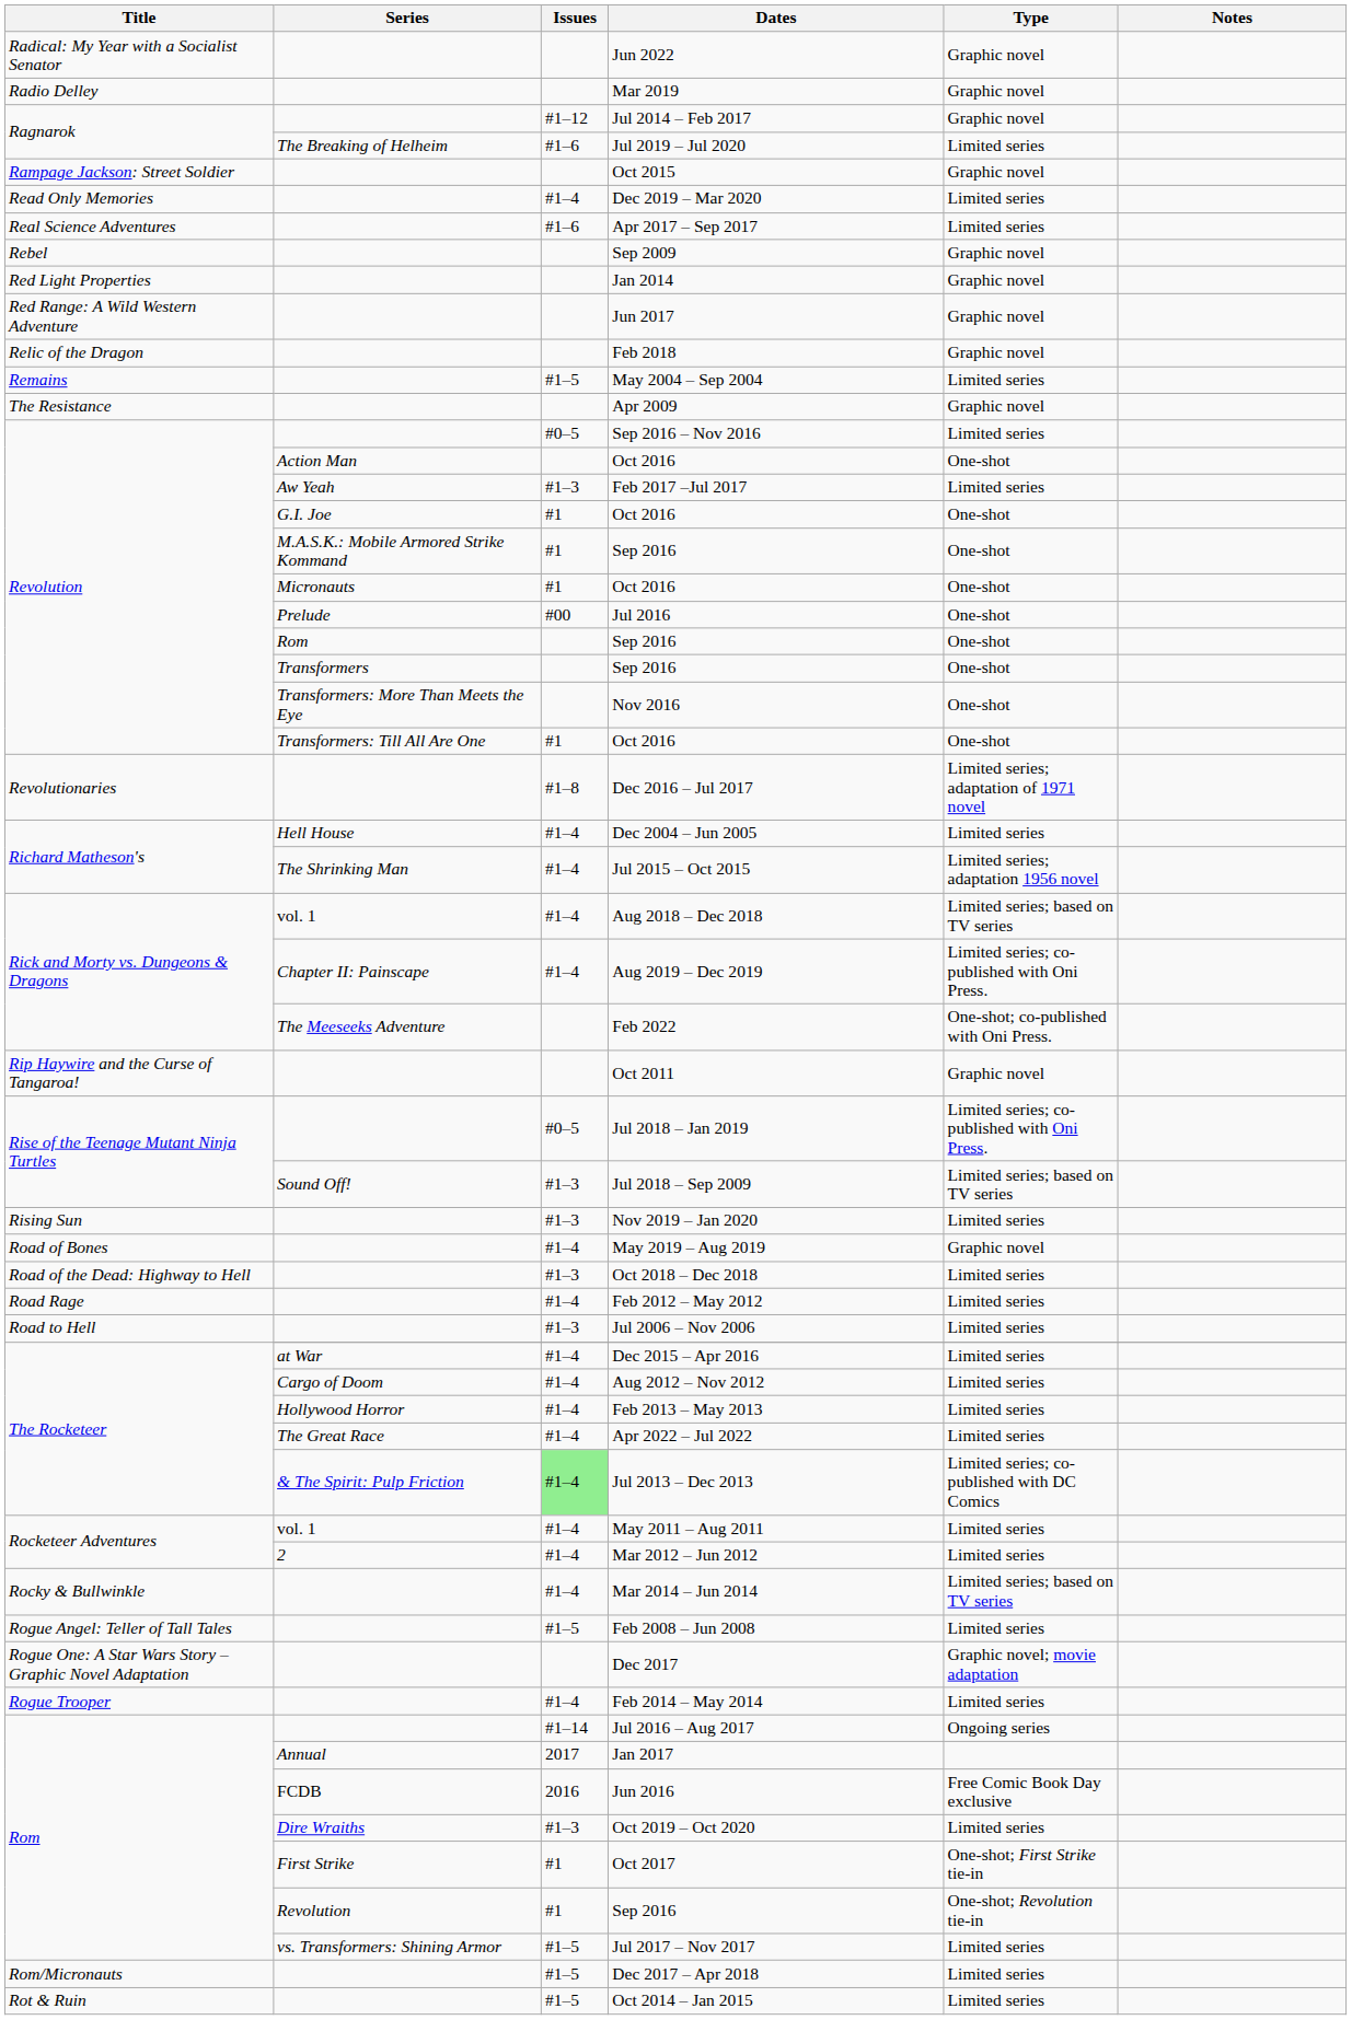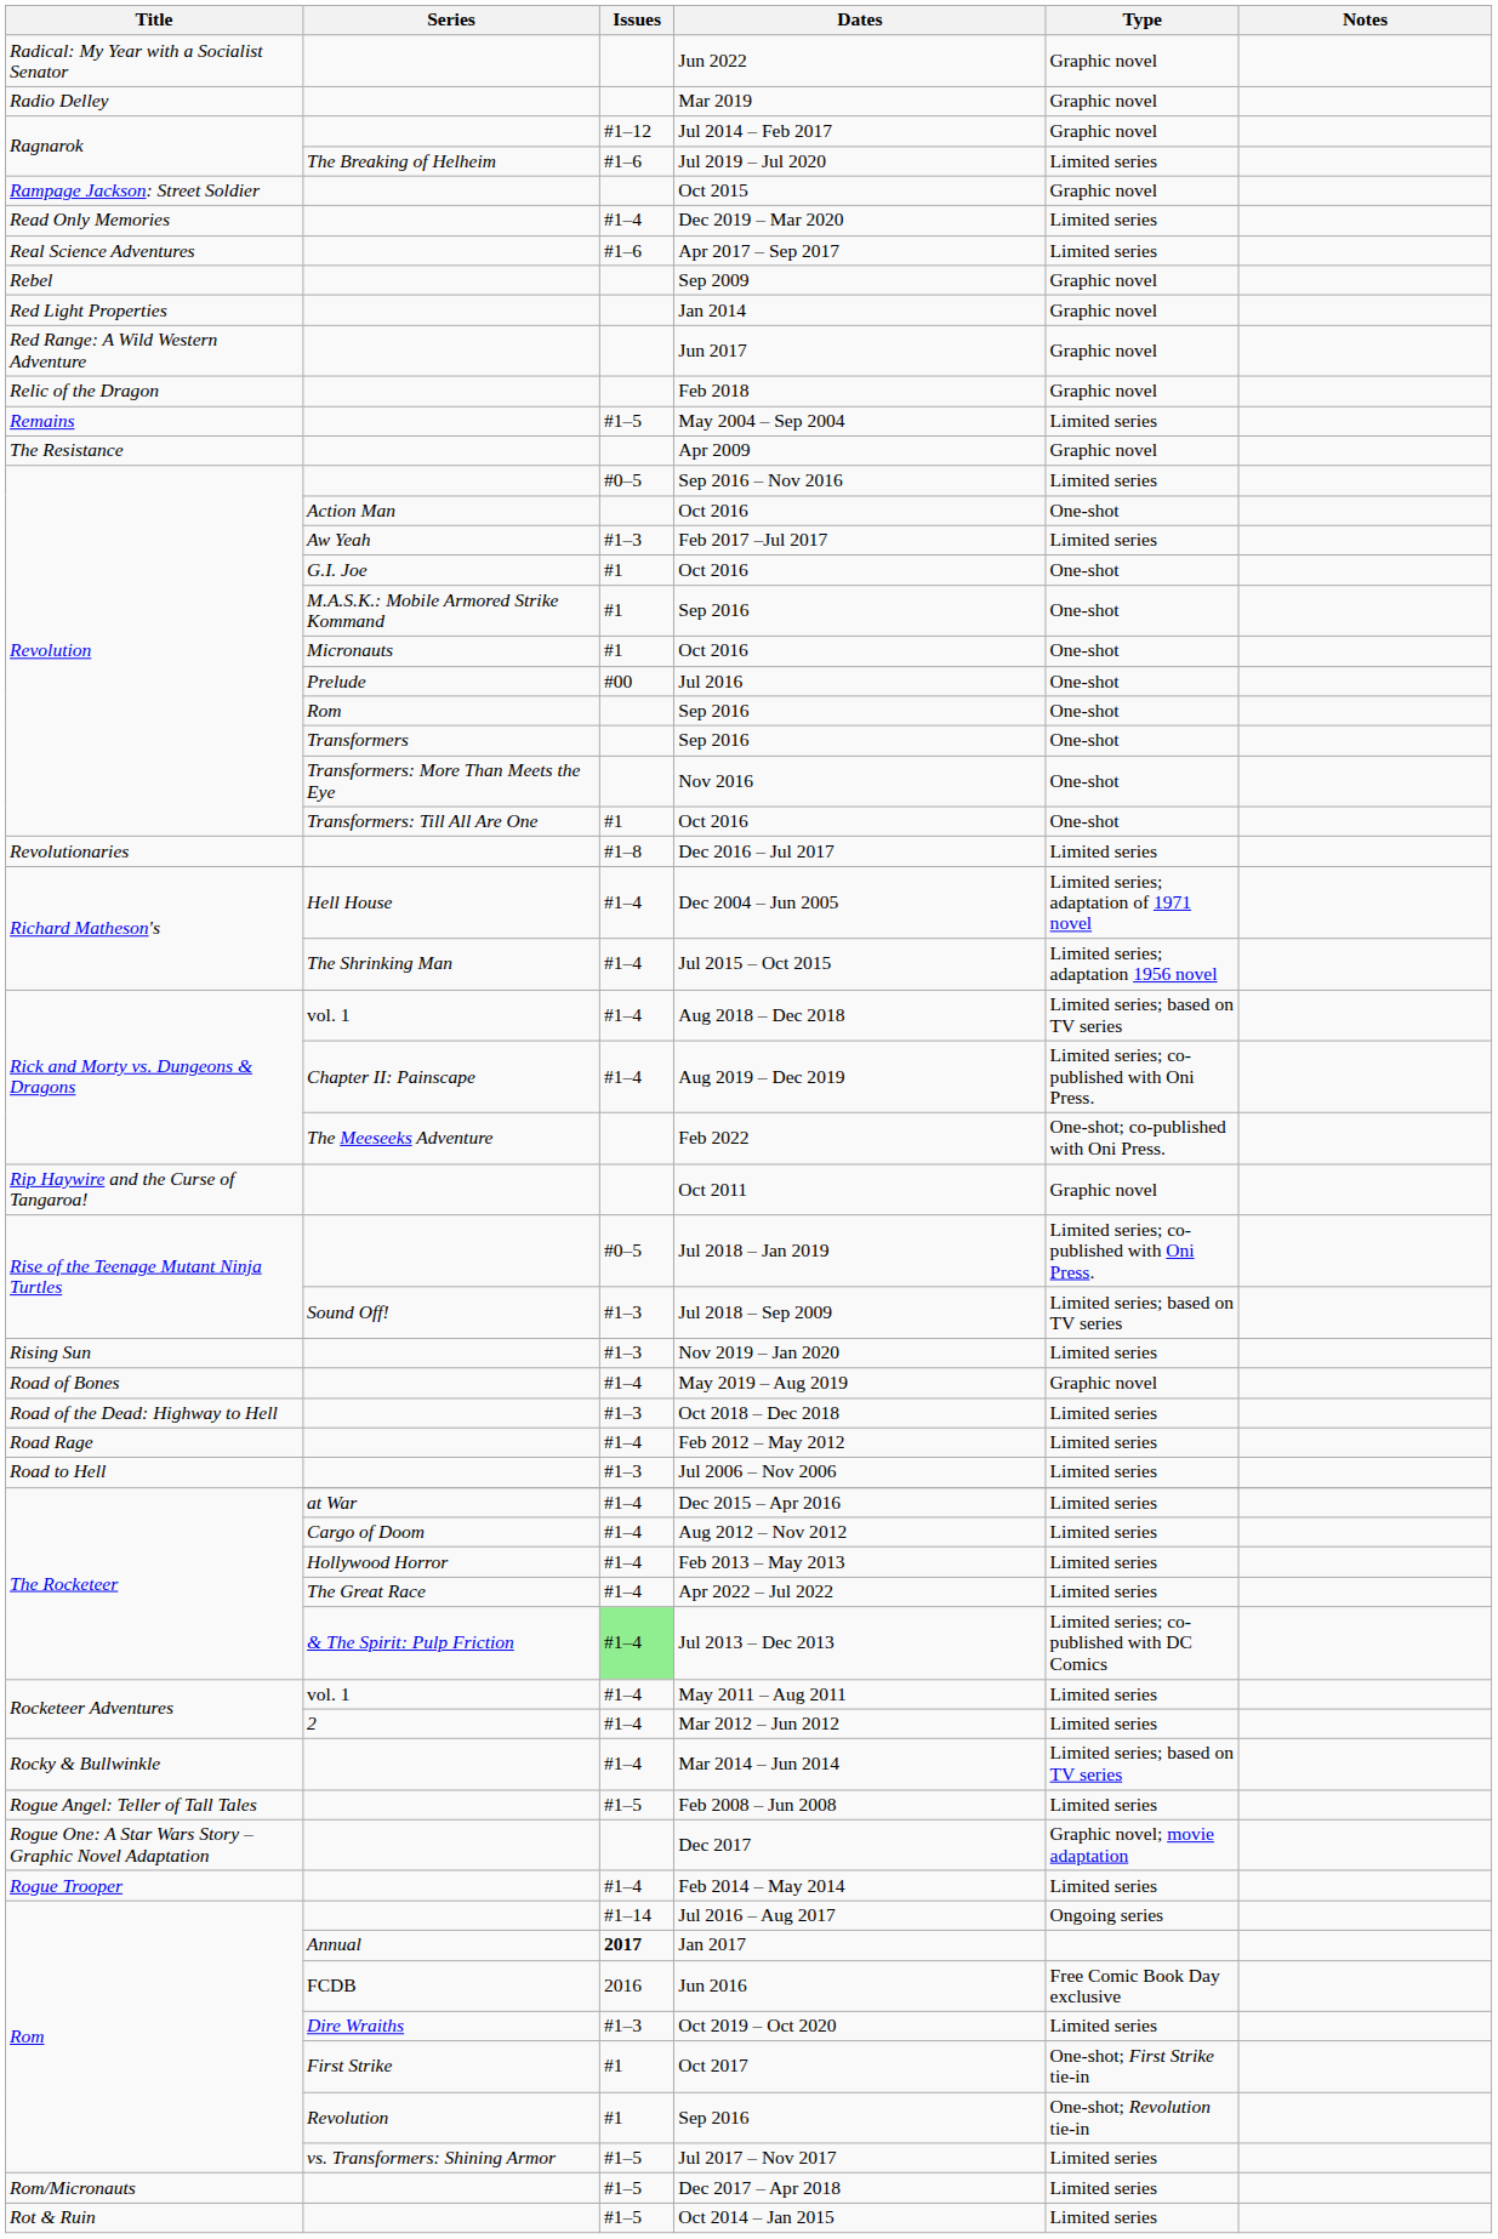 <table class="wikitable sortable" style="width:100%;">
 <tr>
 <th width=20%>Title</th>
 <th width=20%>Series</th>
 <th width=5%>Issues</th>
 <th width=25%>Dates</th>
 <th width=13%>Type</th>
 <th>Notes</th>
 </tr>
 <tr>
 <td><em>Radical: My Year with a Socialist Senator</em></td>
 <td></td>
 <td></td>
 <td>Jun 2022</td>
 <td>Graphic novel</td>
 <td></td>
 </tr>
 <tr>
 <td><em>Radio Delley</em></td>
 <td></td>
 <td></td>
 <td>Mar 2019</td>
 <td>Graphic novel</td>
 <td></td>
 </tr>
 <tr>
 <td rowspan="2"><em>Ragnarok</em></td>
 <td></td>
 <td>#1–12</td>
 <td>Jul 2014 – Feb 2017</td>
 <td>Graphic novel</td>
 <td></td>
 </tr>
 <tr>
 <td><em>The Breaking of Helheim</em></td>
 <td>#1–6</td>
 <td>Jul 2019 – Jul 2020</td>
 <td>Limited series</td>
 <td></td>
 </tr>
 <tr>
 <td><em><a href='#'>Rampage Jackson</a>: Street Soldier</em></td>
 <td></td>
 <td></td>
 <td>Oct 2015</td>
 <td>Graphic novel</td>
 <td></td>
 </tr>
 <tr>
 <td><em>Read Only Memories</em></td>
 <td></td>
 <td>#1–4</td>
 <td>Dec 2019 – Mar 2020</td>
 <td>Limited series</td>
 <td></td>
 </tr>
 <tr>
 <td><em>Real Science Adventures</em></td>
 <td></td>
 <td>#1–6</td>
 <td>Apr 2017 – Sep 2017</td>
 <td>Limited series</td>
 <td></td>
 </tr>
 <tr>
 <td><em>Rebel</em></td>
 <td></td>
 <td></td>
 <td>Sep 2009</td>
 <td>Graphic novel</td>
 <td></td>
 </tr>
 <tr>
 <td><em>Red Light Properties</em></td>
 <td></td>
 <td></td>
 <td>Jan 2014</td>
 <td>Graphic novel</td>
 <td></td>
 </tr>
 <tr>
 <td><em>Red Range: A Wild Western Adventure</em></td>
 <td></td>
 <td></td>
 <td>Jun 2017</td>
 <td>Graphic novel</td>
 <td></td>
 </tr>
 <tr>
 <td><em>Relic of the Dragon</em></td>
 <td></td>
 <td></td>
 <td>Feb 2018</td>
 <td>Graphic novel</td>
 <td></td>
 </tr>
 <tr>
 <td><em><a href='#'>Remains</a></em></td>
 <td></td>
 <td>#1–5</td>
 <td>May 2004 – Sep 2004</td>
 <td>Limited series</td>
 <td></td>
 </tr>
 <tr>
 <td><em>The Resistance</em></td>
 <td></td>
 <td></td>
 <td>Apr 2009</td>
 <td>Graphic novel</td>
 <td></td>
 </tr>
 <tr>
 <td rowspan="11"><em><a href='#'>Revolution</a></em></td>
 <td></td>
 <td>#0–5</td>
 <td>Sep 2016 – Nov 2016</td>
 <td>Limited series</td>
 <td></td>
 </tr>
 <tr>
 <td><em>Action Man</em></td>
 <td></td>
 <td>Oct 2016</td>
 <td>One-shot</td>
 <td></td>
 </tr>
 <tr>
 <td><em>Aw Yeah</em></td>
 <td>#1–3</td>
 <td>Feb 2017 –Jul 2017</td>
 <td>Limited series</td>
 <td></td>
 </tr>
 <tr>
 <td><em>G.I. Joe</em></td>
 <td>#1</td>
 <td>Oct 2016</td>
 <td>One-shot</td>
 <td></td>
 </tr>
 <tr>
 <td><em>M.A.S.K.: Mobile Armored Strike Kommand</em></td>
 <td>#1</td>
 <td>Sep 2016</td>
 <td>One-shot</td>
 <td></td>
 </tr>
 <tr>
 <td><em>Micronauts</em></td>
 <td>#1</td>
 <td>Oct 2016</td>
 <td>One-shot</td>
 <td></td>
 </tr>
 <tr>
 <td><em>Prelude</em></td>
 <td>#00</td>
 <td>Jul 2016</td>
 <td>One-shot</td>
 <td></td>
 </tr>
 <tr>
 <td><em>Rom</em></td>
 <td></td>
 <td>Sep 2016</td>
 <td>One-shot</td>
 <td></td>
 </tr>
 <tr>
 <td><em>Transformers</em></td>
 <td></td>
 <td>Sep 2016</td>
 <td>One-shot</td>
 <td></td>
 </tr>
 <tr>
 <td><em>Transformers: More Than Meets the Eye</em></td>
 <td></td>
 <td>Nov 2016</td>
 <td>One-shot</td>
 <td></td>
 </tr>
 <tr>
 <td><em>Transformers: Till All Are One</em></td>
 <td>#1</td>
 <td>Oct 2016</td>
 <td>One-shot</td>
 <td></td>
 </tr>
 <tr>
 <td><em>Revolutionaries</em></td>
 <td></td>
 <td>#1–8</td>
 <td>Dec 2016 – Jul 2017</td>
-<td>Limited series; adaptation of <a href='#'>1971 novel</a></td>
+<td>Limited series</td>
 <td></td>
 </tr>
 <tr>
 <td rowspan="2"><em><a href='#'>Richard Matheson</a>'s</em></td>
 <td><em>Hell House</em></td>
 <td>#1–4</td>
 <td>Dec 2004 – Jun 2005</td>
-<td>Limited series</td>
+<td>Limited series; adaptation of <a href='#'>1971 novel</a></td>
 <td></td>
 </tr>
 <tr>
 <td><em>The Shrinking Man</em></td>
 <td>#1–4</td>
 <td>Jul 2015 – Oct 2015</td>
 <td>Limited series; adaptation <a href='#'>1956 novel</a></td>
 <td></td>
 </tr>
 <tr>
 <td rowspan="3"><em><a href='#'>Rick and Morty vs. Dungeons & Dragons</a></em></td>
 <td>vol. 1</td>
 <td>#1–4</td>
 <td>Aug 2018 – Dec 2018</td>
 <td>Limited series; based on TV series</td>
 <td></td>
 </tr>
 <tr>
 <td><em>Chapter II: Painscape</em></td>
 <td>#1–4</td>
 <td>Aug 2019 – Dec 2019</td>
 <td>Limited series; co-published with Oni Press.</td>
 <td></td>
 </tr>
 <tr>
 <td><em>The <a href='#'>Meeseeks</a> Adventure</em></td>
 <td></td>
 <td>Feb 2022</td>
 <td>One-shot; co-published with Oni Press.</td>
 <td></td>
 </tr>
 <tr>
 <td><em><a href='#'>Rip Haywire</a> and the Curse of Tangaroa!</em></td>
 <td></td>
 <td></td>
 <td>Oct 2011</td>
 <td>Graphic novel</td>
 <td></td>
 </tr>
 <tr>
 <td rowspan="2"><em><a href='#'>Rise of the Teenage Mutant Ninja Turtles</a></em></td>
 <td></td>
 <td>#0–5</td>
 <td>Jul 2018 – Jan 2019</td>
 <td>Limited series; co-published with <a href='#'>Oni Press</a>.</td>
 <td></td>
 </tr>
 <tr>
 <td><em>Sound Off!</em></td>
 <td>#1–3</td>
 <td>Jul 2018 – Sep 2009</td>
 <td>Limited series; based on TV series</td>
 <td></td>
 </tr>
 <tr>
 <td><em>Rising Sun</em></td>
 <td></td>
 <td>#1–3</td>
 <td>Nov 2019 – Jan 2020</td>
 <td>Limited series</td>
 <td></td>
 </tr>
 <tr>
 <td><em>Road of Bones</em></td>
 <td></td>
 <td>#1–4</td>
 <td>May 2019 – Aug 2019</td>
 <td>Graphic novel</td>
 <td></td>
 </tr>
 <tr>
 <td><em>Road of the Dead: Highway to Hell</em></td>
 <td></td>
 <td>#1–3</td>
 <td>Oct 2018 – Dec 2018</td>
 <td>Limited series</td>
 <td></td>
 </tr>
 <tr>
 <td><em>Road Rage</em></td>
 <td></td>
 <td>#1–4</td>
 <td>Feb 2012 – May 2012</td>
 <td>Limited series</td>
 <td></td>
 </tr>
 <tr>
 <td><em>Road to Hell</em></td>
 <td></td>
 <td>#1–3</td>
 <td>Jul 2006 – Nov 2006</td>
 <td>Limited series</td>
 <td></td>
 </tr>
 <tr>
 <td rowspan="6"><em><a href='#'>The Rocketeer</a></em></td>
 </tr>
 <tr>
 <td><em>at War</em></td>
 <td>#1–4</td>
 <td>Dec 2015 – Apr 2016</td>
 <td>Limited series</td>
 <td></td>
 </tr>
 <tr>
 <td><em>Cargo of Doom</em></td>
 <td>#1–4</td>
 <td>Aug 2012 – Nov 2012</td>
 <td>Limited series</td>
 <td></td>
 </tr>
 <tr>
 <td><em>Hollywood Horror</em></td>
 <td>#1–4</td>
 <td>Feb 2013 – May 2013</td>
 <td>Limited series</td>
 <td></td>
 </tr>
 <tr>
 <td><em>The Great Race</em></td>
 <td>#1–4</td>
 <td>Apr 2022 – Jul 2022</td>
 <td>Limited series</td>
 <td></td>
 </tr>
 <tr>
 <td><em><a href='#'>& The Spirit: Pulp Friction</a></em></td>
 <td style="background: lightgreen;">#1–4</td>
 <td>Jul 2013 – Dec 2013</td>
 <td>Limited series; co-published with DC Comics</td>
 <td></td>
 </tr>
 <tr>
 <td rowspan="2"><em>Rocketeer Adventures</em></td>
 <td>vol. 1</td>
 <td>#1–4</td>
 <td>May 2011 – Aug 2011</td>
 <td>Limited series</td>
 <td></td>
 </tr>
 <tr>
 <td><em>2</em></td>
 <td>#1–4</td>
 <td>Mar 2012 – Jun 2012</td>
 <td>Limited series</td>
 <td></td>
 </tr>
 <tr>
 <td><em>Rocky & Bullwinkle</em></td>
 <td></td>
 <td>#1–4</td>
 <td>Mar 2014 – Jun 2014</td>
 <td>Limited series; based on <a href='#'>TV series</a></td>
 <td></td>
 </tr>
 <tr>
 <td><em>Rogue Angel: Teller of Tall Tales</em></td>
 <td></td>
 <td>#1–5</td>
 <td>Feb 2008 – Jun 2008</td>
 <td>Limited series</td>
 <td></td>
 </tr>
 <tr>
 <td><em>Rogue One: A Star Wars Story – Graphic Novel Adaptation</em></td>
 <td></td>
 <td></td>
 <td>Dec 2017</td>
 <td>Graphic novel; <a href='#'>movie adaptation</a></td>
 <td></td>
 </tr>
 <tr>
 <td><em><a href='#'>Rogue Trooper</a></em></td>
 <td></td>
 <td>#1–4</td>
 <td>Feb 2014 – May 2014</td>
 <td>Limited series</td>
 <td></td>
 </tr>
 <tr>
 <td rowspan="7"><em><a href='#'>Rom</a></em></td>
 <td></td>
 <td>#1–14</td>
 <td>Jul 2016 – Aug 2017</td>
 <td>Ongoing series</td>
 <td></td>
 </tr>
 <tr>
 <td><em>Annual</em></td>
-<td>2017</td>
+<td><strong>2017</strong></td>
 <td>Jan 2017</td>
 <td></td>
 <td></td>
 </tr>
 <tr>
 <td>FCDB</td>
 <td>2016</td>
 <td>Jun 2016</td>
 <td>Free Comic Book Day exclusive</td>
 <td></td>
 </tr>
 <tr>
 <td><em><a href='#'>Dire Wraiths</a></em></td>
 <td>#1–3</td>
 <td>Oct 2019 – Oct 2020</td>
 <td>Limited series</td>
 <td></td>
 </tr>
 <tr>
 <td><em>First Strike</em></td>
 <td>#1</td>
 <td>Oct 2017</td>
 <td>One-shot; <em>First Strike</em> tie-in</td>
 <td></td>
 </tr>
 <tr>
 <td><em>Revolution</em></td>
 <td>#1</td>
 <td>Sep 2016</td>
 <td>One-shot; <em>Revolution</em> tie-in</td>
 <td></td>
 </tr>
 <tr>
 <td><em>vs. Transformers: Shining Armor</em></td>
 <td>#1–5</td>
 <td>Jul 2017 – Nov 2017</td>
 <td>Limited series</td>
 <td></td>
 </tr>
 <tr>
 <td><em>Rom/Micronauts</em></td>
 <td></td>
 <td>#1–5</td>
 <td>Dec 2017 – Apr 2018</td>
 <td>Limited series</td>
 <td></td>
 </tr>
 <tr>
 <td><em>Rot & Ruin</em></td>
 <td></td>
 <td>#1–5</td>
 <td>Oct 2014 – Jan 2015</td>
 <td>Limited series</td>
 <td></td>
 </tr>
 </table>
